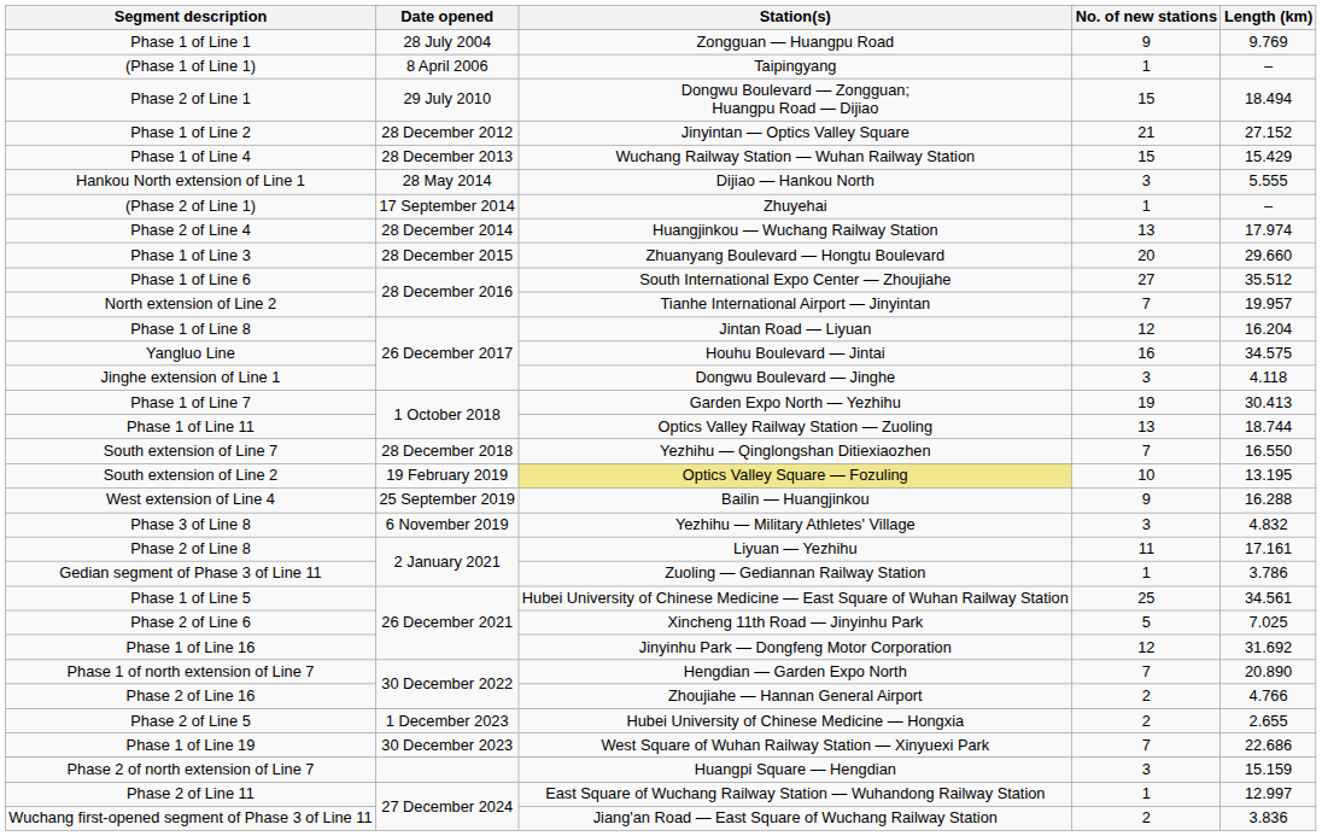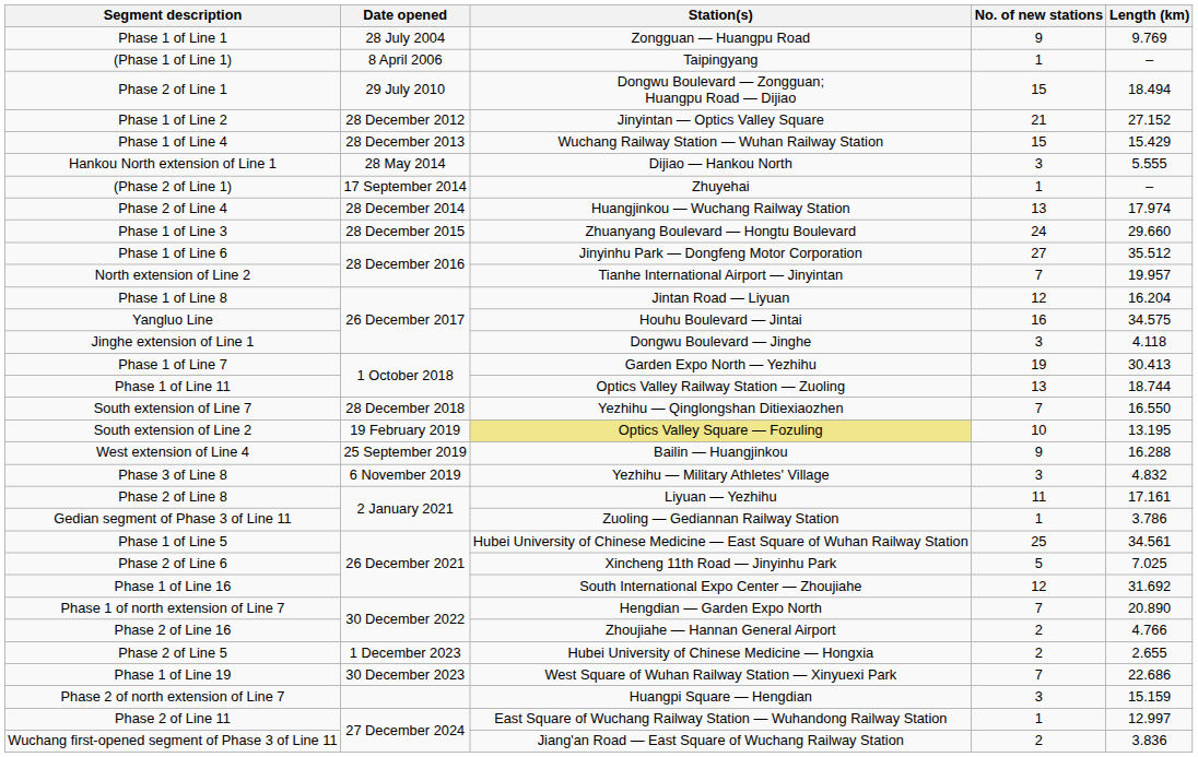 <table class="wikitable" style="text-align:center">
 <tr>
 <th>Segment description</th>
 <th>Date opened</th>
 <th>Station(s)</th>
 <th>No. of new stations</th>
 <th>Length (km)</th>
 </tr>
 <tr>
 <td>Phase 1 of Line 1</td>
 <td>28 July 2004</td>
 <td>Zongguan — Huangpu Road</td>
 <td>9</td>
 <td>9.769</td>
 </tr>
 <tr>
 <td>(Phase 1 of Line 1)</td>
 <td>8 April 2006</td>
 <td>Taipingyang</td>
 <td>1</td>
 <td>–</td>
 </tr>
 <tr>
 <td>Phase 2 of Line 1</td>
 <td>29 July 2010</td>
 <td>Dongwu Boulevard — Zongguan;<br> Huangpu Road — Dijiao</td>
 <td>15</td>
 <td>18.494</td>
 </tr>
 <tr>
 <td>Phase 1 of Line 2</td>
 <td>28 December 2012</td>
 <td>Jinyintan — Optics Valley Square</td>
 <td>21</td>
 <td>27.152</td>
 </tr>
 <tr>
 <td>Phase 1 of Line 4</td>
 <td>28 December 2013</td>
 <td>Wuchang Railway Station — Wuhan Railway Station</td>
 <td>15</td>
 <td>15.429</td>
 </tr>
 <tr>
 <td>Hankou North extension of Line 1</td>
 <td>28 May 2014</td>
 <td>Dijiao — Hankou North</td>
 <td>3</td>
 <td>5.555</td>
 </tr>
 <tr>
 <td>(Phase 2 of Line 1)</td>
 <td>17 September 2014</td>
 <td>Zhuyehai</td>
 <td>1</td>
 <td>–</td>
 </tr>
 <tr>
 <td>Phase 2 of Line 4</td>
 <td>28 December 2014</td>
 <td>Huangjinkou — Wuchang Railway Station</td>
 <td>13</td>
 <td>17.974</td>
 </tr>
 <tr>
 <td>Phase 1 of Line 3</td>
 <td>28 December 2015</td>
 <td>Zhuanyang Boulevard — Hongtu Boulevard</td>
-<td>20</td>
+<td>24</td>
 <td>29.660</td>
 </tr>
 <tr>
 <td>Phase 1 of Line 6</td>
 <td rowspan="2">28 December 2016</td>
-<td>South International Expo Center — Zhoujiahe</td>
+<td>Jinyinhu Park — Dongfeng Motor Corporation</td>
 <td>27</td>
 <td>35.512</td>
 </tr>
 <tr>
 <td>North extension of Line 2</td>
 <td>Tianhe International Airport — Jinyintan</td>
 <td>7</td>
 <td>19.957</td>
 </tr>
 <tr>
 <td>Phase 1 of Line 8</td>
 <td rowspan="3">26 December 2017</td>
 <td>Jintan Road — Liyuan</td>
 <td>12</td>
 <td>16.204</td>
 </tr>
 <tr>
 <td>Yangluo Line</td>
 <td>Houhu Boulevard — Jintai</td>
 <td>16</td>
 <td>34.575</td>
 </tr>
 <tr>
 <td>Jinghe extension of Line 1</td>
 <td>Dongwu Boulevard — Jinghe</td>
 <td>3</td>
 <td>4.118</td>
 </tr>
 <tr>
 <td>Phase 1 of Line 7</td>
 <td rowspan="2">1 October 2018</td>
 <td>Garden Expo North — Yezhihu</td>
 <td>19</td>
 <td>30.413</td>
 </tr>
 <tr>
 <td>Phase 1 of Line 11</td>
 <td>Optics Valley Railway Station — Zuoling</td>
 <td>13</td>
 <td>18.744</td>
 </tr>
 <tr>
 <td>South extension of Line 7</td>
 <td>28 December 2018</td>
 <td>Yezhihu — Qinglongshan Ditiexiaozhen</td>
 <td>7</td>
 <td>16.550</td>
 </tr>
 <tr>
 <td>South extension of Line 2</td>
 <td>19 February 2019</td>
 <td style="background: khaki;">Optics Valley Square — Fozuling</td>
 <td>10</td>
 <td>13.195</td>
 </tr>
 <tr>
 <td>West extension of Line 4</td>
 <td>25 September 2019</td>
 <td>Bailin — Huangjinkou</td>
 <td>9</td>
 <td>16.288</td>
 </tr>
 <tr>
 <td>Phase 3 of Line 8</td>
 <td>6 November 2019</td>
 <td>Yezhihu — Military Athletes' Village</td>
 <td>3</td>
 <td>4.832</td>
 </tr>
 <tr>
 <td>Phase 2 of Line 8</td>
 <td rowspan="2">2 January 2021</td>
 <td>Liyuan — Yezhihu</td>
 <td>11</td>
 <td>17.161</td>
 </tr>
 <tr>
 <td>Gedian segment of Phase 3 of Line 11</td>
 <td>Zuoling — Gediannan Railway Station</td>
 <td>1</td>
 <td>3.786</td>
 </tr>
 <tr>
 <td>Phase 1 of Line 5</td>
 <td rowspan="3">26 December 2021</td>
 <td>Hubei University of Chinese Medicine	 — East Square of Wuhan Railway Station</td>
 <td>25</td>
 <td>34.561</td>
 </tr>
 <tr>
 <td>Phase 2 of Line 6</td>
 <td>Xincheng 11th Road — Jinyinhu Park</td>
 <td>5</td>
 <td>7.025</td>
 </tr>
 <tr>
 <td>Phase 1 of Line 16</td>
-<td>Jinyinhu Park — Dongfeng Motor Corporation</td>
+<td>South International Expo Center — Zhoujiahe</td>
 <td>12</td>
 <td>31.692</td>
 </tr>
 <tr>
 <td>Phase 1 of north extension of Line 7</td>
 <td rowspan="2">30 December 2022</td>
 <td>Hengdian — Garden Expo North</td>
 <td>7</td>
 <td>20.890</td>
 </tr>
 <tr>
 <td>Phase 2 of Line 16</td>
 <td>Zhoujiahe — Hannan General Airport</td>
 <td>2</td>
 <td>4.766</td>
 </tr>
 <tr>
 <td>Phase 2 of Line 5</td>
 <td>1 December 2023</td>
 <td>Hubei University of Chinese Medicine — Hongxia</td>
 <td>2</td>
 <td>2.655</td>
 </tr>
 <tr>
 <td>Phase 1 of Line 19</td>
 <td>30 December 2023</td>
 <td>West Square of Wuhan Railway Station — Xinyuexi Park</td>
 <td>7</td>
 <td>22.686</td>
 </tr>
 <tr>
 <td>Phase 2 of north extension of Line 7</td>
 <td></td>
 <td>Huangpi Square — Hengdian</td>
 <td>3</td>
 <td>15.159</td>
 </tr>
 <tr>
 <td>Phase 2 of Line 11</td>
 <td rowspan="2">27 December 2024</td>
 <td>East Square of Wuchang Railway Station — Wuhandong Railway Station</td>
 <td>1</td>
 <td>12.997</td>
 </tr>
 <tr>
 <td>Wuchang first-opened segment of Phase 3 of Line 11</td>
 <td>Jiang'an Road — East Square of Wuchang Railway Station</td>
 <td>2</td>
 <td>3.836</td>
 </tr>
 </table>
